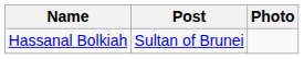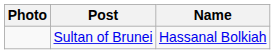 <table class="wikitable">
 <tr>
+<th>Photo</th>
+<th>Post</th>
 <th>Name</th>
-<th>Post</th>
-<th>Photo</th>
 </tr>
 <tr>
+<td></td>
+<td><a href='#'>Sultan of Brunei</a></td>
 <td><a href='#'>Hassanal Bolkiah</a></td>
-<td><a href='#'>Sultan of Brunei</a></td>
-<td></td>
 </tr>
 </table>
